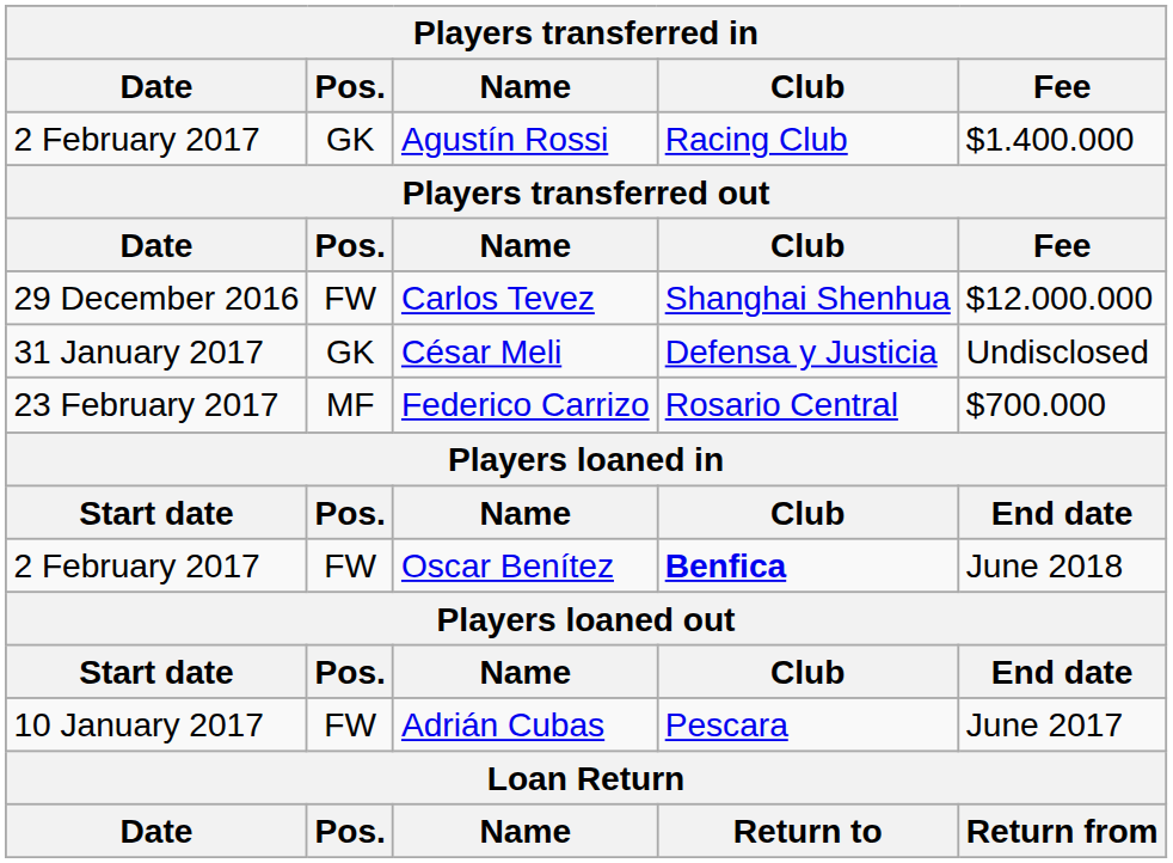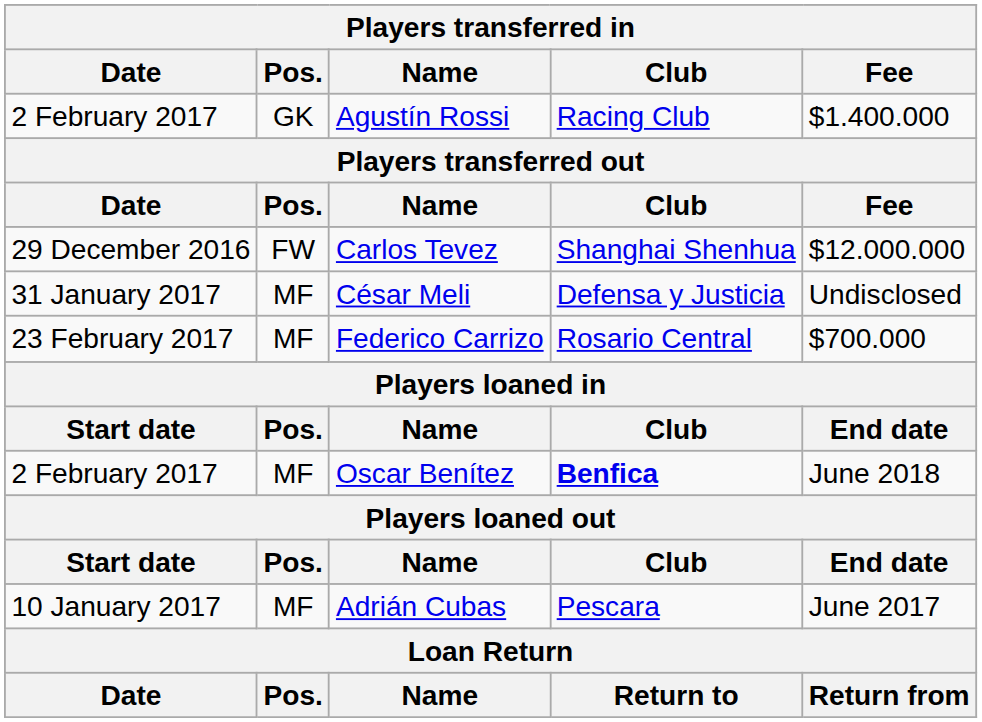 <table class="wikitable" style="font-size:95%;">
 <tr>
 <th colspan="5">Players transferred in</th>
 </tr>
 <tr>
 <th>Date</th>
 <th>Pos.</th>
 <th>Name</th>
 <th>Club</th>
 <th>Fee</th>
 </tr>
 <tr>
 <td>2 February 2017</td>
 <td align="center">GK</td>
 <td> <a href='#'>Agustín Rossi</a></td>
 <td> <a href='#'>Racing Club</a></td>
 <td>$1.400.000</td>
 </tr>
 <tr>
 <th colspan="5">Players transferred out</th>
 </tr>
 <tr>
 <th>Date</th>
 <th>Pos.</th>
 <th>Name</th>
 <th>Club</th>
 <th>Fee</th>
 </tr>
 <tr>
 <td>29 December 2016</td>
 <td align="center">FW</td>
 <td> <a href='#'>Carlos Tevez</a></td>
 <td> <a href='#'>Shanghai Shenhua</a></td>
 <td>$12.000.000</td>
 </tr>
 <tr>
 <td>31 January 2017</td>
-<td align="center">GK</td>
+<td align="center">MF</td>
 <td> <a href='#'>César Meli</a></td>
 <td> <a href='#'>Defensa y Justicia</a></td>
 <td>Undisclosed</td>
 </tr>
 <tr>
 <td>23 February 2017</td>
 <td align="center">MF</td>
 <td> <a href='#'>Federico Carrizo</a></td>
 <td> <a href='#'>Rosario Central</a></td>
 <td>$700.000</td>
 </tr>
 <tr>
 <th colspan="6">Players loaned in</th>
 </tr>
 <tr>
 <th>Start date</th>
 <th>Pos.</th>
 <th>Name</th>
 <th>Club</th>
 <th>End date</th>
 </tr>
 <tr>
 <td>2 February 2017</td>
-<td align="center">FW</td>
+<td align="center">MF</td>
 <td> <a href='#'>Oscar Benítez</a></td>
 <td><strong> <a href='#'>Benfica</a></strong></td>
 <td>June 2018</td>
 </tr>
 <tr>
 <th colspan="6">Players loaned out</th>
 </tr>
 <tr>
 <th>Start date</th>
 <th>Pos.</th>
 <th>Name</th>
 <th>Club</th>
 <th>End date</th>
 </tr>
 <tr>
 <td>10 January 2017</td>
-<td align="center">FW</td>
+<td align="center">MF</td>
 <td> <a href='#'>Adrián Cubas</a></td>
 <td> <a href='#'>Pescara</a></td>
 <td>June 2017</td>
 </tr>
 <tr>
 <th colspan="5">Loan Return</th>
 </tr>
 <tr>
 <th>Date</th>
 <th>Pos.</th>
 <th>Name</th>
 <th>Return to</th>
 <th>Return from</th>
 </tr>
 </table>
